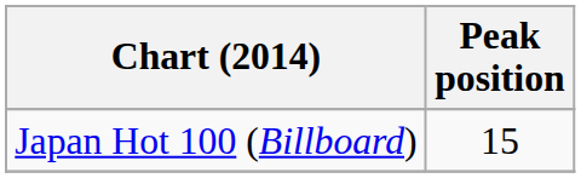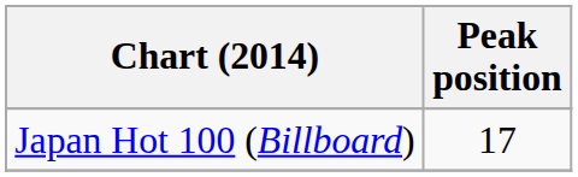 <table class="wikitable sortable">
 <tr>
 <th>Chart (2014)</th>
 <th>Peak<br>position</th>
 </tr>
 <tr>
 </tr>
 <tr>
 </tr>
 <tr>
 <td><a href='#'>Japan Hot 100</a> (<a href='#'><em>Billboard</em></a>)</td>
-<td align=center>15</td>
+<td align=center>17</td>
 </tr>
 <tr>
 </tr>
 <tr>
 </tr>
 <tr>
 </tr>
 </table>
